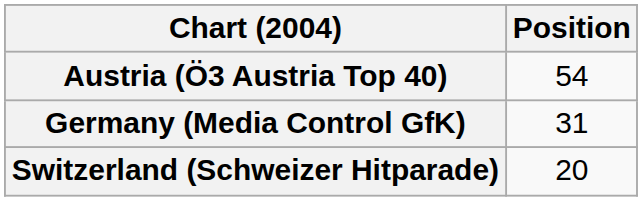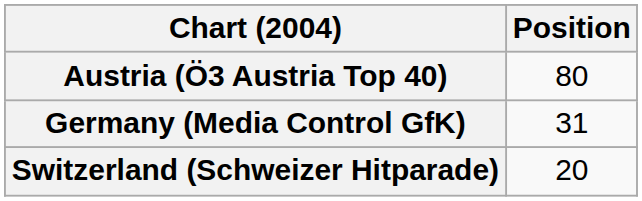 <table class="wikitable sortable plainrowheaders">
 <tr>
 <th>Chart (2004)</th>
 <th>Position</th>
 </tr>
 <tr>
 <th scope="row">Austria (Ö3 Austria Top 40)</th>
-<td align="center">54</td>
+<td align="center">80</td>
 </tr>
 <tr>
 <th scope="row">Germany (Media Control GfK)</th>
 <td align="center">31</td>
 </tr>
 <tr>
 <th scope="row">Switzerland (Schweizer Hitparade)</th>
 <td align="center">20</td>
 </tr>
 </table>
